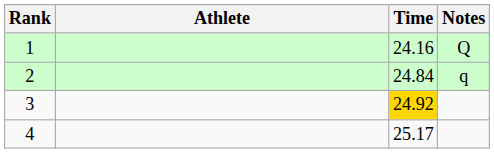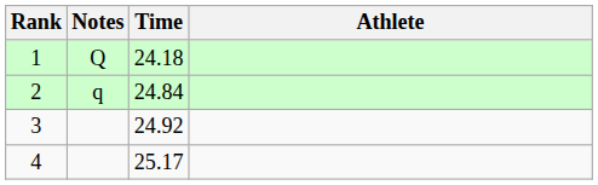 <table class="wikitable" style="text-align:center">
 <tr>
 <th>Rank</th>
+<th>Notes</th>
+<th>Time</th>
 <th Style="width:18em">Athlete</th>
-<th>Time</th>
-<th>Notes</th>
 </tr>
 <tr style="background:#cfc">
 <td>1</td>
+<td>Q</td>
+<td>24.18</td>
 <td style="text-align:left"></td>
-<td>24.16</td>
-<td>Q</td>
 </tr>
 <tr style="background:#cfc">
 <td>2</td>
+<td>q</td>
+<td>24.84</td>
 <td style="text-align:left"></td>
-<td>24.84</td>
-<td>q</td>
 </tr>
 <tr>
 <td>3</td>
+<td></td>
+<td>24.92</td>
 <td style="text-align:left"></td>
-<td style="background: gold;">24.92</td>
-<td></td>
 </tr>
 <tr>
 <td>4</td>
+<td></td>
+<td>25.17</td>
 <td style="text-align:left"></td>
-<td>25.17</td>
-<td></td>
 </tr>
 </table>
